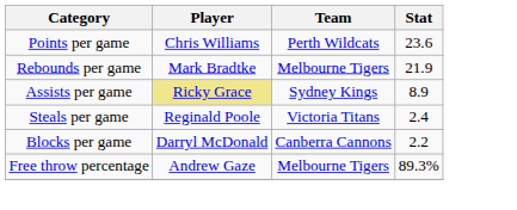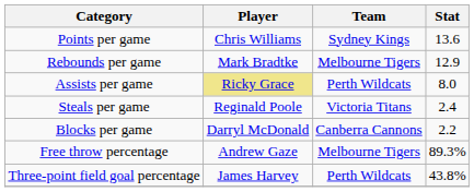 <table class="wikitable" style="text-align:center">
 <tr>
 <th>Category</th>
 <th>Player</th>
 <th>Team</th>
 <th>Stat</th>
 </tr>
 <tr>
 <td><a href='#'>Points</a> per game</td>
 <td><a href='#'>Chris Williams</a></td>
-<td><a href='#'>Perth Wildcats</a></td>
-<td>23.6</td>
+<td><a href='#'>Sydney Kings</a></td>
+<td>13.6</td>
 </tr>
 <tr>
 <td><a href='#'>Rebounds</a> per game</td>
 <td><a href='#'>Mark Bradtke</a></td>
 <td><a href='#'>Melbourne Tigers</a></td>
-<td>21.9</td>
+<td>12.9</td>
 </tr>
 <tr>
 <td><a href='#'>Assists</a> per game</td>
 <td style="background: khaki;"><a href='#'>Ricky Grace</a></td>
-<td><a href='#'>Sydney Kings</a></td>
-<td>8.9</td>
+<td><a href='#'>Perth Wildcats</a></td>
+<td>8.0</td>
 </tr>
 <tr>
 <td><a href='#'>Steals</a> per game</td>
 <td><a href='#'>Reginald Poole</a></td>
 <td><a href='#'>Victoria Titans</a></td>
 <td>2.4</td>
 </tr>
 <tr>
 <td><a href='#'>Blocks</a> per game</td>
 <td><a href='#'>Darryl McDonald</a></td>
 <td><a href='#'>Canberra Cannons</a></td>
 <td>2.2</td>
 </tr>
 <tr>
 <td><a href='#'>Free throw</a> percentage</td>
 <td><a href='#'>Andrew Gaze</a></td>
 <td><a href='#'>Melbourne Tigers</a></td>
 <td>89.3%</td>
 </tr>
 <tr>
+<td><a href='#'>Three-point field goal</a> percentage</td>
+<td><a href='#'>James Harvey</a></td>
+<td><a href='#'>Perth Wildcats</a></td>
+<td>43.8%</td>
+</tr>
+<tr>
 </tr>
 </table>
